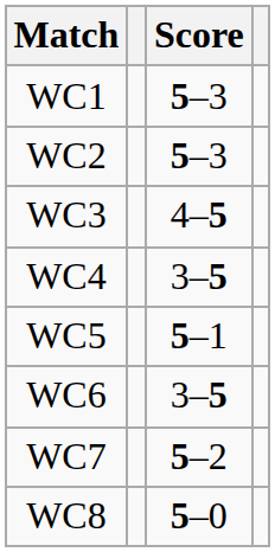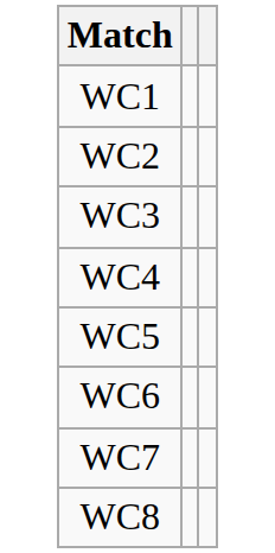 <table class="wikitable" style="font-size: 100%; margin: 1em auto 1em auto;">
 <tr>
 <th>Match</th>
 <th></th>
-<th>Score</th>
 <th></th>
 </tr>
 <tr>
 <td align="center">WC1</td>
 <td><strong></strong></td>
-<td align="center"><strong>5</strong>–3</td>
 <td></td>
 </tr>
 <tr>
 <td align="center">WC2</td>
 <td><strong></strong></td>
-<td align="center"><strong>5</strong>–3</td>
 <td></td>
 </tr>
 <tr>
 <td align="center">WC3</td>
 <td></td>
-<td align="center">4–<strong>5</strong></td>
 <td></td>
 </tr>
 <tr>
 <td align="center">WC4</td>
 <td></td>
-<td align="center">3–<strong>5</strong></td>
 <td><strong></strong></td>
 </tr>
 <tr>
 <td align="center">WC5</td>
 <td><strong></strong></td>
-<td align="center"><strong>5</strong>–1</td>
 <td></td>
 </tr>
 <tr>
 <td align="center">WC6</td>
 <td></td>
-<td align="center">3–<strong>5</strong></td>
 <td><strong></strong></td>
 </tr>
 <tr>
 <td align="center">WC7</td>
 <td><strong></strong></td>
-<td align="center"><strong>5</strong>–2</td>
 <td></td>
 </tr>
 <tr>
 <td align="center">WC8</td>
 <td><strong></strong></td>
-<td align="center"><strong>5</strong>–0</td>
 <td></td>
 </tr>
 </table>
